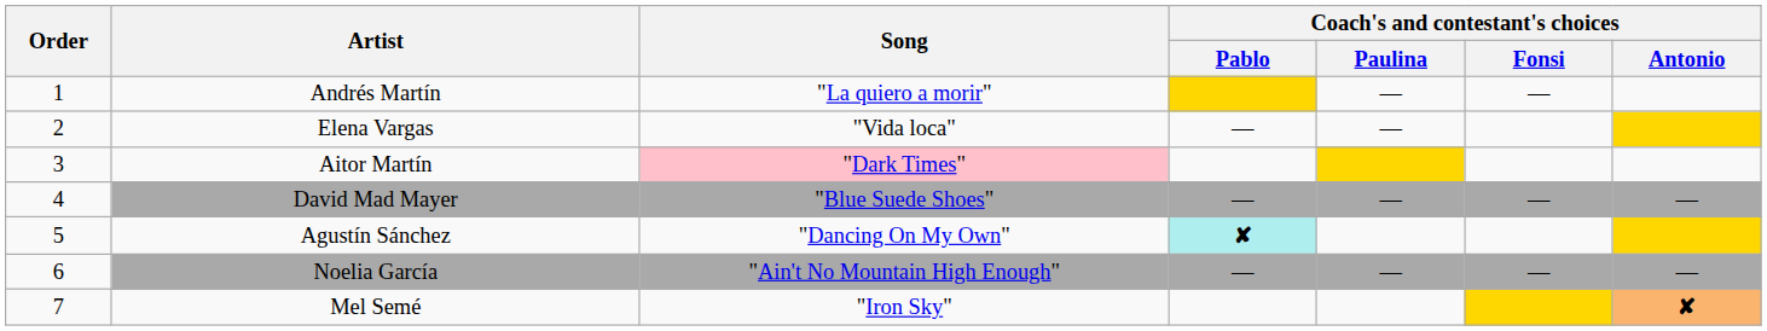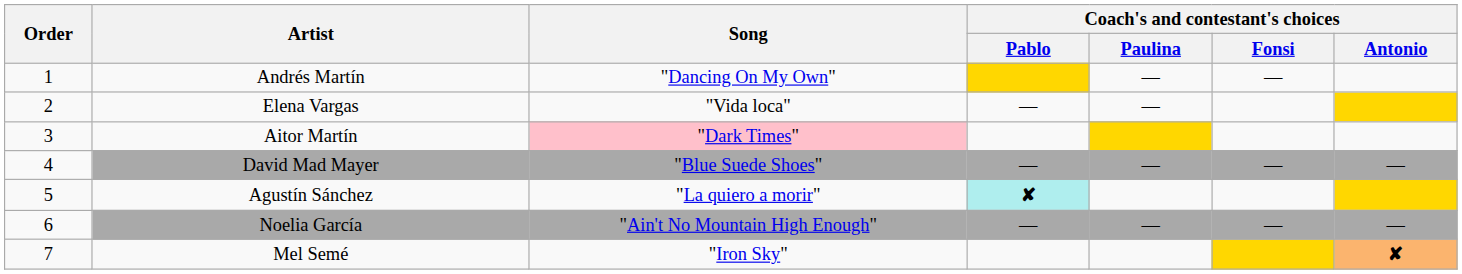 <table class="wikitable" style="text-align:center; width:100%;">
 <tr>
 <th rowspan="2" scope="col" style="width:05%;">Order</th>
 <th rowspan="2" scope="col" style="width:25%;">Artist</th>
 <th rowspan="2" scope="col" style="width:25%;">Song</th>
 <th colspan="4" scope="col" style="width:32%;">Coach's and contestant's choices</th>
 </tr>
 <tr>
 <th width="07%"><a href='#'>Pablo</a></th>
 <th width="07%"><a href='#'>Paulina</a></th>
 <th width="07%"><a href='#'>Fonsi</a></th>
 <th width="07%"><a href='#'>Antonio</a></th>
 </tr>
 <tr>
 <td align="center">1</td>
 <td>Andrés Martín</td>
-<td>"<a href='#'>La quiero a morir</a>"</td>
+<td>"<a href='#'>Dancing On My Own</a>"</td>
 <td align="center" bgcolor="Gold"><strong></strong></td>
 <td align="center">—</td>
 <td align="center">—</td>
 <td align="center"><strong></strong></td>
 </tr>
 <tr>
 <td align="center">2</td>
 <td>Elena Vargas</td>
 <td>"Vida loca"</td>
 <td align="center">—</td>
 <td align="center">—</td>
 <td align="center"><strong></strong></td>
 <td align="center" bgcolor="Gold"><strong></strong></td>
 </tr>
 <tr>
 <td align="center">3</td>
 <td>Aitor Martín</td>
 <td style="background: pink;">"<a href='#'>Dark Times</a>"</td>
 <td align="center"><strong></strong></td>
 <td align="center" bgcolor="Gold"><strong></strong></td>
 <td align="center"><strong></strong></td>
 <td align="center"><strong></strong></td>
 </tr>
 <tr>
 <td align="center">4</td>
 <td bgcolor="darkgrey">David Mad Mayer</td>
 <td bgcolor="darkgrey">"<a href='#'>Blue Suede Shoes</a>"</td>
 <td align="center" bgcolor="darkgrey">—</td>
 <td align="center" bgcolor="darkgrey">—</td>
 <td align="center" bgcolor="darkgrey">—</td>
 <td align="center" bgcolor="darkgrey">—</td>
 </tr>
 <tr>
 <td align="center">5</td>
 <td>Agustín Sánchez</td>
-<td>"<a href='#'>Dancing On My Own</a>"</td>
+<td>"<a href='#'>La quiero a morir</a>"</td>
 <td align="center" bgcolor="#afeeee"><strong>✘</strong></td>
 <td align="center"><strong></strong></td>
 <td align="center"><strong></strong></td>
 <td align="center" bgcolor="Gold"><strong></strong></td>
 </tr>
 <tr>
 <td align="center">6</td>
 <td bgcolor="darkgrey">Noelia García</td>
 <td bgcolor="darkgrey">"<a href='#'>Ain't No Mountain High Enough</a>"</td>
 <td align="center" bgcolor="darkgrey">—</td>
 <td align="center" bgcolor="darkgrey">—</td>
 <td align="center" bgcolor="darkgrey">—</td>
 <td align="center" bgcolor="darkgrey">—</td>
 </tr>
 <tr>
 <td align="center">7</td>
 <td>Mel Semé</td>
 <td>"<a href='#'>Iron Sky</a>"</td>
 <td align="center"><strong></strong></td>
 <td align="center"><strong></strong></td>
 <td align="center" bgcolor="Gold"><strong></strong></td>
 <td align="center" bgcolor="#fbb46e"><strong>✘</strong></td>
 </tr>
 </table>
